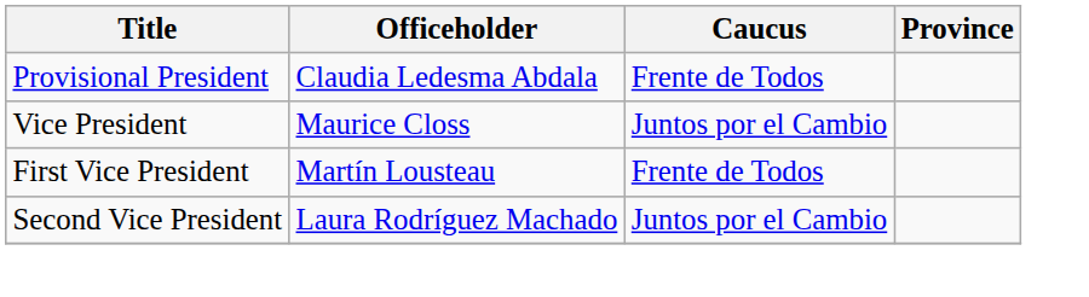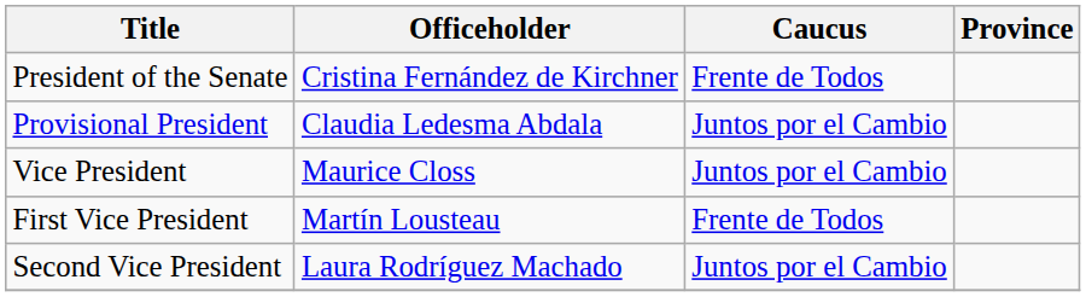 <table class="wikitable">
 <tr>
 <th>Title</th>
 <th>Officeholder</th>
 <th>Caucus</th>
 <th>Province</th>
 </tr>
 <tr>
+<td>President of the Senate</td>
+<td><a href='#'>Cristina Fernández de Kirchner</a></td>
+<td><a href='#'>Frente de Todos</a></td>
+<td></td>
+</tr>
+<tr>
 <td><a href='#'>Provisional President</a></td>
 <td><a href='#'>Claudia Ledesma Abdala</a></td>
-<td><a href='#'>Frente de Todos</a></td>
+<td><a href='#'>Juntos por el Cambio</a></td>
 <td></td>
 </tr>
 <tr>
 <td>Vice President</td>
 <td><a href='#'>Maurice Closs</a></td>
 <td><a href='#'>Juntos por el Cambio</a></td>
 <td></td>
 </tr>
 <tr>
 <td>First Vice President</td>
 <td><a href='#'>Martín Lousteau</a></td>
 <td><a href='#'>Frente de Todos</a></td>
 <td></td>
 </tr>
 <tr>
 <td>Second Vice President</td>
 <td><a href='#'>Laura Rodríguez Machado</a></td>
 <td><a href='#'>Juntos por el Cambio</a></td>
 <td></td>
 </tr>
 <tr>
 </tr>
 </table>
